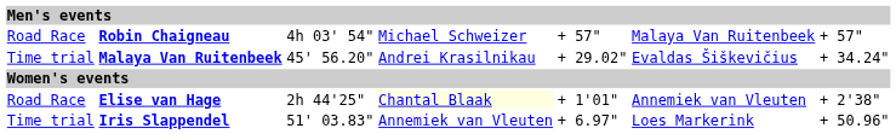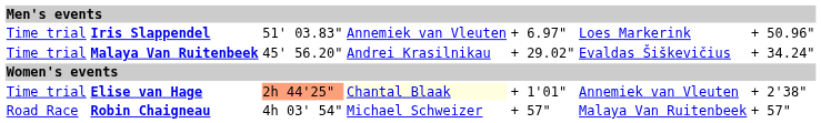 <table>
 <tr bgcolor="#cccccc">
 <td colspan=7><strong>Men's events</strong></td>
 </tr>
 <tr>
-<td><a href='#'>Road Race</a><br><small><em></em></small></td>
-<td><strong><a href='#'>Robin Chaigneau</a></strong><br><small></small></td>
-<td>4h 03' 54"</td>
-<td><a href='#'>Michael Schweizer</a><br><small></small></td>
-<td>+ 57"</td>
-<td><a href='#'>Malaya Van Ruitenbeek</a><br><small></small></td>
-<td>+ 57"</td>
+<td><a href='#'>Time trial</a><br><small><em></em></small></td>
+<td><strong><a href='#'>Iris Slappendel</a></strong><br><small></small></td>
+<td>51' 03.83"</td>
+<td><a href='#'>Annemiek van Vleuten</a><br><small></small></td>
+<td>+ 6.97"</td>
+<td><a href='#'>Loes Markerink</a><br><small></small></td>
+<td>+ 50.96"</td>
 </tr>
 <tr>
 <td><a href='#'>Time trial</a><br><small><em></em></small></td>
 <td><strong><a href='#'>Malaya Van Ruitenbeek</a></strong><br><small></small></td>
 <td>45' 56.20"</td>
 <td><a href='#'>Andrei Krasilnikau</a><br><small></small></td>
 <td>+ 29.02"</td>
 <td><a href='#'>Evaldas Šiškevičius</a><br><small></small></td>
 <td>+ 34.24"</td>
 </tr>
 <tr bgcolor="#cccccc">
 <td colspan=7><strong>Women's events</strong></td>
 </tr>
 <tr>
-<td><a href='#'>Road Race</a><br></td>
+<td><a href='#'>Time trial</a><br><small><em></em></small></td>
 <td><strong><a href='#'>Elise van Hage</a></strong><br><small></small></td>
-<td>2h 44'25"</td>
+<td style="background: lightsalmon;">2h 44'25"</td>
 <td style="background: lightyellow;"><a href='#'>Chantal Blaak</a><br><small></small></td>
 <td>+ 1'01"</td>
 <td><a href='#'>Annemiek van Vleuten</a><br><small></small></td>
 <td>+ 2'38"</td>
 </tr>
 <tr>
-<td><a href='#'>Time trial</a><br><small><em></em></small></td>
-<td><strong><a href='#'>Iris Slappendel</a></strong><br><small></small></td>
-<td>51' 03.83"</td>
-<td><a href='#'>Annemiek van Vleuten</a><br><small></small></td>
-<td>+ 6.97"</td>
-<td><a href='#'>Loes Markerink</a><br><small></small></td>
-<td>+ 50.96"</td>
+<td><a href='#'>Road Race</a><br><small><em></em></small></td>
+<td><strong><a href='#'>Robin Chaigneau</a></strong><br><small></small></td>
+<td>4h 03' 54"</td>
+<td><a href='#'>Michael Schweizer</a><br><small></small></td>
+<td>+ 57"</td>
+<td><a href='#'>Malaya Van Ruitenbeek</a><br><small></small></td>
+<td>+ 57"</td>
 </tr>
 </table>
